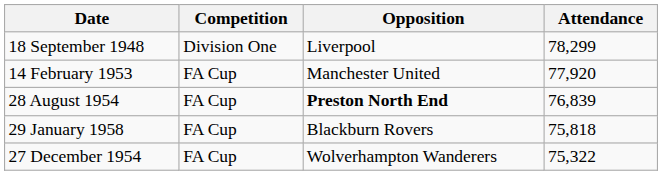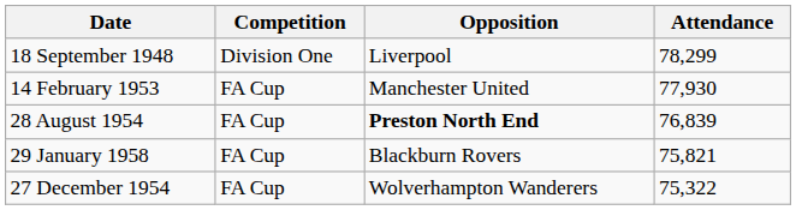 <table width="600" class="wikitable sortable">
 <tr>
 <th>Date</th>
 <th>Competition</th>
 <th>Opposition</th>
 <th>Attendance</th>
 </tr>
 <tr>
 <td>18 September 1948</td>
 <td>Division One</td>
 <td>Liverpool</td>
 <td>78,299</td>
 </tr>
 <tr>
 <td>14 February 1953</td>
 <td>FA Cup</td>
 <td>Manchester United</td>
-<td>77,920</td>
+<td>77,930</td>
 </tr>
 <tr>
 <td>28 August 1954</td>
 <td>FA Cup</td>
 <td><strong>Preston North End</strong></td>
 <td>76,839</td>
 </tr>
 <tr>
 <td>29 January 1958</td>
 <td>FA Cup</td>
 <td>Blackburn Rovers</td>
-<td>75,818</td>
+<td>75,821</td>
 </tr>
 <tr>
 <td>27 December 1954</td>
 <td>FA Cup</td>
 <td>Wolverhampton Wanderers</td>
 <td>75,322</td>
 </tr>
 </table>
